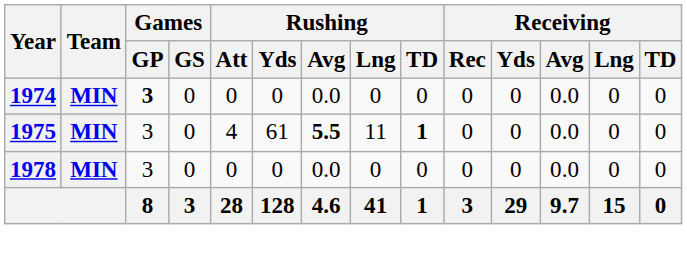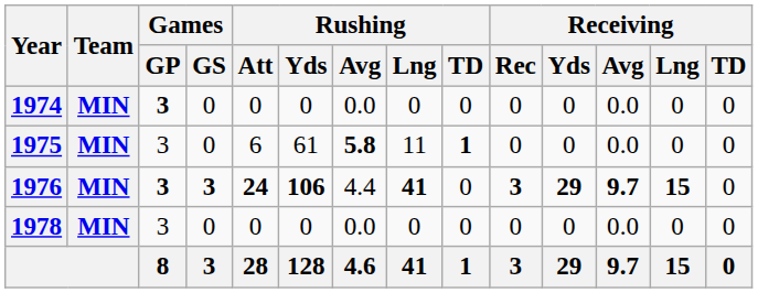 <table class="wikitable" style="text-align:center;">
 <tr>
 <th rowspan="2">Year</th>
 <th rowspan="2">Team</th>
 <th colspan="2">Games</th>
 <th colspan="5">Rushing</th>
 <th colspan="5">Receiving</th>
 </tr>
 <tr>
 <th>GP</th>
 <th>GS</th>
 <th>Att</th>
 <th>Yds</th>
 <th>Avg</th>
 <th>Lng</th>
 <th>TD</th>
 <th>Rec</th>
 <th>Yds</th>
 <th>Avg</th>
 <th>Lng</th>
 <th>TD</th>
 </tr>
 <tr>
 <th><a href='#'>1974</a></th>
 <th><a href='#'>MIN</a></th>
 <td><strong>3</strong></td>
 <td>0</td>
 <td>0</td>
 <td>0</td>
 <td>0.0</td>
 <td>0</td>
 <td>0</td>
 <td>0</td>
 <td>0</td>
 <td>0.0</td>
 <td>0</td>
 <td>0</td>
 </tr>
 <tr>
 <th><a href='#'>1975</a></th>
 <th><a href='#'>MIN</a></th>
 <td>3</td>
 <td>0</td>
-<td>4</td>
+<td>6</td>
 <td>61</td>
-<td><strong>5.5</strong></td>
+<td><strong>5.8</strong></td>
 <td>11</td>
 <td><strong>1</strong></td>
 <td>0</td>
 <td>0</td>
 <td>0.0</td>
 <td>0</td>
+<td>0</td>
+</tr>
+<tr>
+<th><a href='#'>1976</a></th>
+<th><a href='#'>MIN</a></th>
+<td><strong>3</strong></td>
+<td><strong>3</strong></td>
+<td><strong>24</strong></td>
+<td><strong>106</strong></td>
+<td>4.4</td>
+<td><strong>41</strong></td>
+<td>0</td>
+<td><strong>3</strong></td>
+<td><strong>29</strong></td>
+<td><strong>9.7</strong></td>
+<td><strong>15</strong></td>
 <td>0</td>
 </tr>
 <tr>
 <th><a href='#'>1978</a></th>
 <th><a href='#'>MIN</a></th>
 <td>3</td>
 <td>0</td>
 <td>0</td>
 <td>0</td>
 <td>0.0</td>
 <td>0</td>
 <td>0</td>
 <td>0</td>
 <td>0</td>
 <td>0.0</td>
 <td>0</td>
 <td>0</td>
 </tr>
 <tr>
 <th colspan="2"></th>
 <th>8</th>
 <th>3</th>
 <th>28</th>
 <th>128</th>
 <th>4.6</th>
 <th>41</th>
 <th>1</th>
 <th>3</th>
 <th>29</th>
 <th>9.7</th>
 <th>15</th>
 <th>0</th>
 </tr>
 </table>
